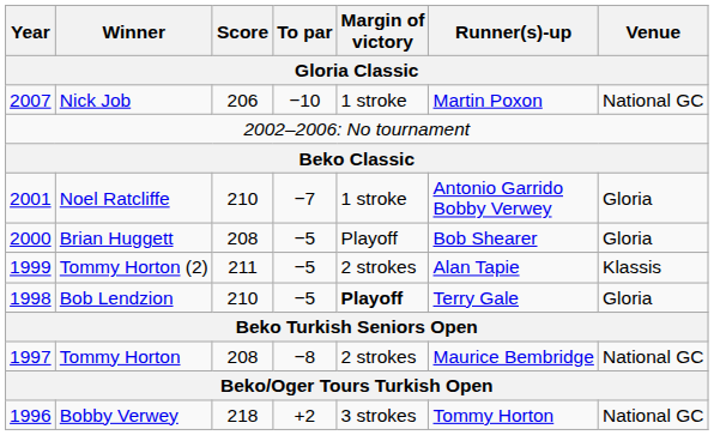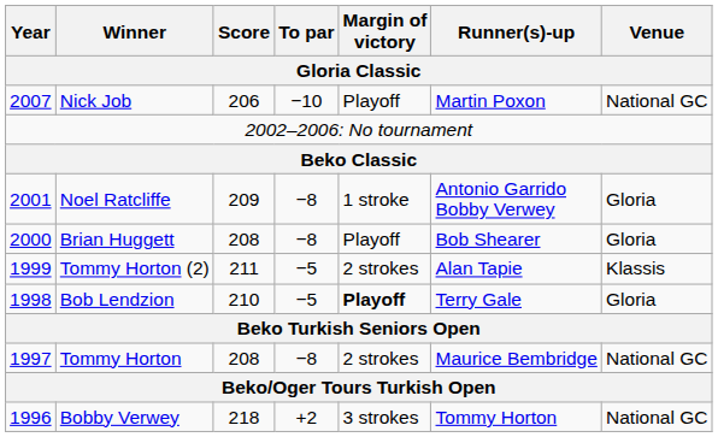 <table class="wikitable" style="font-size:95%">
 <tr>
 <th>Year</th>
 <th>Winner</th>
 <th>Score</th>
 <th>To par</th>
 <th>Margin of<br>victory</th>
 <th>Runner(s)-up</th>
 <th>Venue</th>
 </tr>
 <tr>
 <th colspan=8>Gloria Classic</th>
 </tr>
 <tr>
 <td><a href='#'>2007</a></td>
 <td> <a href='#'>Nick Job</a></td>
 <td align=center>206</td>
 <td align=center>−10</td>
-<td>1 stroke</td>
+<td>Playoff</td>
 <td> <a href='#'>Martin Poxon</a></td>
 <td>National GC</td>
 </tr>
 <tr>
 <td colspan=8 align=center><em>2002–2006: No tournament</em></td>
 </tr>
 <tr>
 <th colspan=8>Beko Classic</th>
 </tr>
 <tr>
 <td><a href='#'>2001</a></td>
 <td> <a href='#'>Noel Ratcliffe</a></td>
-<td align=center>210</td>
-<td align=center>−7</td>
+<td align=center>209</td>
+<td align=center>−8</td>
 <td>1 stroke</td>
 <td> <a href='#'>Antonio Garrido</a><br> <a href='#'>Bobby Verwey</a></td>
 <td>Gloria</td>
 </tr>
 <tr>
 <td><a href='#'>2000</a></td>
 <td> <a href='#'>Brian Huggett</a></td>
 <td align=center>208</td>
-<td align=center>−5</td>
+<td align=center>−8</td>
 <td>Playoff</td>
 <td> <a href='#'>Bob Shearer</a></td>
 <td>Gloria</td>
 </tr>
 <tr>
 <td><a href='#'>1999</a></td>
 <td> <a href='#'>Tommy Horton</a> (2)</td>
 <td align=center>211</td>
 <td align=center>−5</td>
 <td>2 strokes</td>
 <td> <a href='#'>Alan Tapie</a></td>
 <td>Klassis</td>
 </tr>
 <tr>
 <td><a href='#'>1998</a></td>
 <td> <a href='#'>Bob Lendzion</a></td>
 <td align=center>210</td>
 <td align=center>−5</td>
 <td><strong>Playoff</strong></td>
 <td> <a href='#'>Terry Gale</a></td>
 <td>Gloria</td>
 </tr>
 <tr>
 <th colspan=8>Beko Turkish Seniors Open</th>
 </tr>
 <tr>
 <td><a href='#'>1997</a></td>
 <td> <a href='#'>Tommy Horton</a></td>
 <td align=center>208</td>
 <td align=center>−8</td>
 <td>2 strokes</td>
 <td> <a href='#'>Maurice Bembridge</a></td>
 <td>National GC</td>
 </tr>
 <tr>
 <th colspan=8>Beko/Oger Tours Turkish Open</th>
 </tr>
 <tr>
 <td><a href='#'>1996</a></td>
 <td> <a href='#'>Bobby Verwey</a></td>
 <td align=center>218</td>
 <td align=center>+2</td>
 <td>3 strokes</td>
 <td> <a href='#'>Tommy Horton</a></td>
 <td>National GC</td>
 </tr>
 </table>
